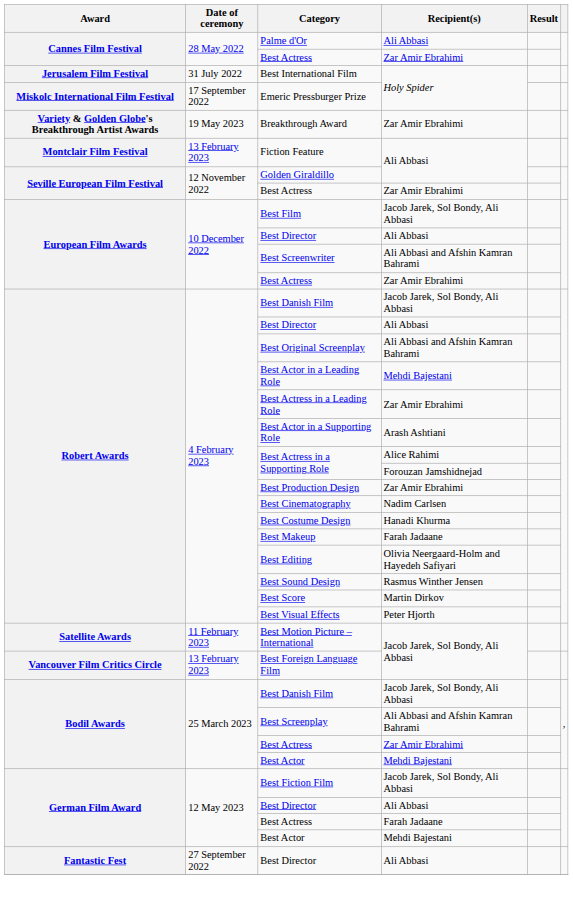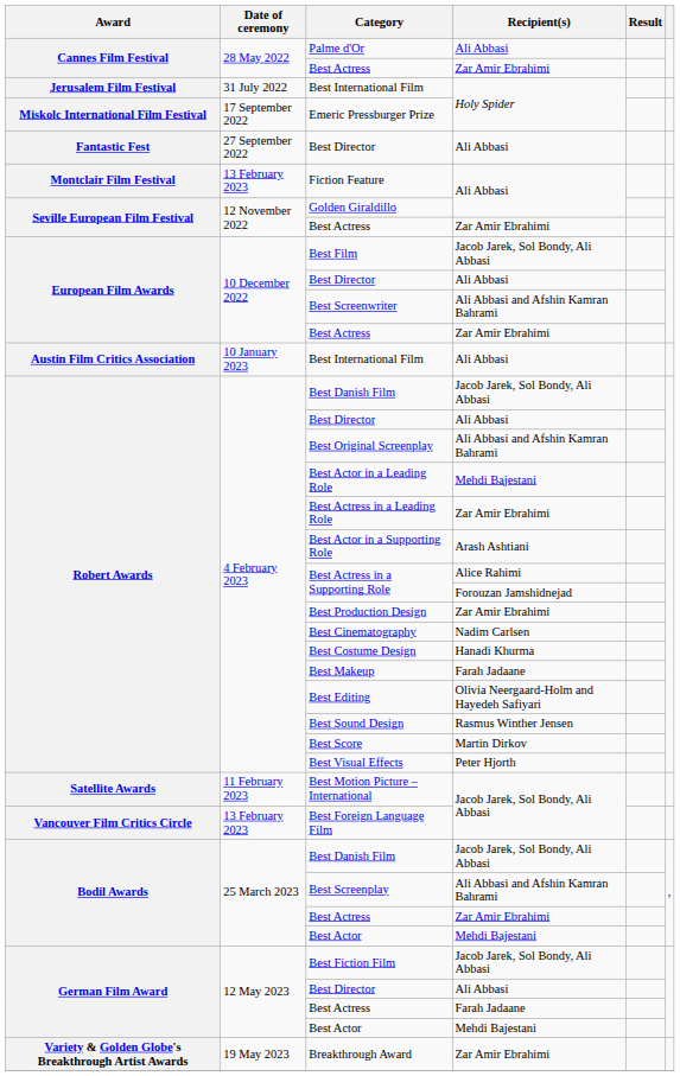 <table class="wikitable sortable plainrowheaders">
 <tr>
 <th scope="col">Award</th>
 <th scope="col">Date of ceremony</th>
 <th scope="col">Category</th>
 <th scope="col">Recipient(s)</th>
 <th scope="col">Result</th>
 <th scope="col" class="unsortable"></th>
 </tr>
 <tr>
 <th rowspan="2" scope="row"><a href='#'>Cannes Film Festival</a></th>
 <td rowspan="2"><a href='#'>28 May 2022</a></td>
 <td><a href='#'>Palme d'Or</a></td>
 <td><a href='#'>Ali Abbasi</a></td>
 <td></td>
 <td style="text-align: center;" rowspan="2"></td>
 </tr>
 <tr>
 <td><a href='#'>Best Actress</a></td>
 <td><a href='#'>Zar Amir Ebrahimi</a></td>
 <td></td>
 </tr>
 <tr>
 <th scope="row"><a href='#'>Jerusalem Film Festival</a></th>
 <td>31 July 2022</td>
 <td>Best International Film</td>
 <td rowspan="2"><em>Holy Spider</em></td>
 <td></td>
 <td style="text-align: center;"></td>
 </tr>
 <tr>
 <th scope="row"><a href='#'>Miskolc International Film Festival</a></th>
 <td>17 September 2022</td>
 <td>Emeric Pressburger Prize</td>
 <td></td>
 <td style="text-align: center;"></td>
 </tr>
 <tr>
-<th scope="row"><a href='#'>Variety</a> & <a href='#'>Golden Globe</a>'s Breakthrough Artist Awards</th>
-<td>19 May 2023</td>
-<td>Breakthrough Award</td>
-<td>Zar Amir Ebrahimi</td>
+<th scope="row"><a href='#'>Fantastic Fest</a></th>
+<td>27 September 2022</td>
+<td>Best Director</td>
+<td>Ali Abbasi</td>
 <td></td>
-<td></td>
+<td style="text-align: center;"></td>
 </tr>
 <tr>
 <th scope="row"><a href='#'>Montclair Film Festival</a></th>
 <td><a href='#'>13 February 2023</a></td>
 <td>Fiction Feature</td>
 <td rowspan="2">Ali Abbasi</td>
 <td></td>
 <td style="text-align: center;"></td>
 </tr>
 <tr>
 <th rowspan="2" scope="row"><a href='#'>Seville European Film Festival</a></th>
 <td rowspan="2">12 November 2022</td>
 <td><a href='#'>Golden Giraldillo</a></td>
 <td></td>
 <td rowspan="2" style="text-align: center;"></td>
 </tr>
 <tr>
 <td>Best Actress</td>
 <td>Zar Amir Ebrahimi</td>
 <td></td>
 </tr>
 <tr>
 <th rowspan="4" scope="row"><a href='#'>European Film Awards</a></th>
 <td rowspan="4"><a href='#'>10 December 2022</a></td>
 <td><a href='#'>Best Film</a></td>
 <td>Jacob Jarek, Sol Bondy, Ali Abbasi</td>
 <td></td>
 <td rowspan="4" style="text-align: center;"></td>
 </tr>
 <tr>
 <td><a href='#'>Best Director</a></td>
 <td>Ali Abbasi</td>
 <td></td>
 </tr>
 <tr>
 <td><a href='#'>Best Screenwriter</a></td>
 <td>Ali Abbasi and Afshin Kamran Bahrami</td>
 <td></td>
 </tr>
 <tr>
 <td><a href='#'>Best Actress</a></td>
 <td>Zar Amir Ebrahimi</td>
 <td></td>
+</tr>
+<tr>
+<th scope="row"><a href='#'>Austin Film Critics Association</a></th>
+<td><a href='#'>10 January 2023</a></td>
+<td>Best International Film</td>
+<td>Ali Abbasi</td>
+<td></td>
+<td style="text-align:center"></td>
 </tr>
 <tr>
 <th scope="row" rowspan="16"><a href='#'>Robert Awards</a></th>
 <td rowspan="16"><a href='#'>4 February 2023</a></td>
 <td><a href='#'>Best Danish Film</a></td>
 <td>Jacob Jarek, Sol Bondy, Ali Abbasi</td>
 <td></td>
 <td style="text-align:center;" rowspan="16"></td>
 </tr>
 <tr>
 <td><a href='#'>Best Director</a></td>
 <td>Ali Abbasi</td>
 <td></td>
 </tr>
 <tr>
 <td><a href='#'>Best Original Screenplay</a></td>
 <td>Ali Abbasi and Afshin Kamran Bahrami</td>
 <td></td>
 </tr>
 <tr>
 <td><a href='#'>Best Actor in a Leading Role</a></td>
 <td><a href='#'>Mehdi Bajestani</a></td>
 <td></td>
 </tr>
 <tr>
 <td><a href='#'>Best Actress in a Leading Role</a></td>
 <td>Zar Amir Ebrahimi</td>
 <td></td>
 </tr>
 <tr>
 <td><a href='#'>Best Actor in a Supporting Role</a></td>
 <td>Arash Ashtiani</td>
 <td></td>
 </tr>
 <tr>
 <td rowspan="2"><a href='#'>Best Actress in a Supporting Role</a></td>
 <td>Alice Rahimi</td>
 <td></td>
 </tr>
 <tr>
 <td>Forouzan Jamshidnejad</td>
 <td></td>
 </tr>
 <tr>
 <td><a href='#'>Best Production Design</a></td>
 <td>Zar Amir Ebrahimi</td>
 <td></td>
 </tr>
 <tr>
 <td><a href='#'>Best Cinematography</a></td>
 <td>Nadim Carlsen</td>
 <td></td>
 </tr>
 <tr>
 <td><a href='#'>Best Costume Design</a></td>
 <td>Hanadi Khurma</td>
 <td></td>
 </tr>
 <tr>
 <td><a href='#'>Best Makeup</a></td>
 <td>Farah Jadaane</td>
 <td></td>
 </tr>
 <tr>
 <td><a href='#'>Best Editing</a></td>
 <td>Olivia Neergaard-Holm and Hayedeh Safiyari</td>
 <td></td>
 </tr>
 <tr>
 <td><a href='#'>Best Sound Design</a></td>
 <td>Rasmus Winther Jensen</td>
 <td></td>
 </tr>
 <tr>
 <td><a href='#'>Best Score</a></td>
 <td>Martin Dirkov</td>
 <td></td>
 </tr>
 <tr>
 <td><a href='#'>Best Visual Effects</a></td>
 <td>Peter Hjorth</td>
 <td></td>
 </tr>
 <tr>
 <th scope="row"><a href='#'>Satellite Awards</a></th>
 <td><a href='#'>11 February 2023</a></td>
 <td><a href='#'>Best Motion Picture – International</a></td>
 <td rowspan="2">Jacob Jarek, Sol Bondy, Ali Abbasi</td>
 <td></td>
 <td></td>
 </tr>
 <tr>
 <th scope="row"><a href='#'>Vancouver Film Critics Circle</a></th>
 <td><a href='#'>13 February 2023</a></td>
 <td><a href='#'>Best Foreign Language Film</a></td>
 <td></td>
 <td align="center"></td>
 </tr>
 <tr>
 <th rowspan="4" scope="row"><a href='#'>Bodil Awards</a></th>
 <td rowspan="4">25 March 2023</td>
 <td><a href='#'>Best Danish Film</a></td>
 <td>Jacob Jarek, Sol Bondy, Ali Abbasi</td>
 <td></td>
 <td rowspan="4">,</td>
 </tr>
 <tr>
 <td><a href='#'>Best Screenplay</a></td>
 <td>Ali Abbasi and Afshin Kamran Bahrami</td>
 <td></td>
 </tr>
 <tr>
 <td><a href='#'>Best Actress</a></td>
 <td><a href='#'>Zar Amir Ebrahimi</a></td>
 <td></td>
 </tr>
 <tr>
 <td><a href='#'>Best Actor</a></td>
 <td><a href='#'>Mehdi Bajestani</a></td>
 <td></td>
 </tr>
 <tr>
 <th scope="row" rowspan="4"><a href='#'>German Film Award</a></th>
 <td rowspan="4">12 May 2023</td>
 <td><a href='#'>Best Fiction Film</a></td>
 <td>Jacob Jarek, Sol Bondy, Ali Abbasi</td>
 <td></td>
 <td rowspan="4"></td>
 </tr>
 <tr>
 <td><a href='#'>Best Director</a></td>
 <td>Ali Abbasi</td>
 <td></td>
 </tr>
 <tr>
 <td>Best Actress</td>
 <td>Farah Jadaane</td>
 <td></td>
 </tr>
 <tr>
 <td>Best Actor</td>
 <td>Mehdi Bajestani</td>
 <td></td>
 </tr>
 <tr>
-<th scope="row"><a href='#'>Fantastic Fest</a></th>
-<td>27 September 2022</td>
-<td>Best Director</td>
-<td>Ali Abbasi</td>
+<th scope="row"><a href='#'>Variety</a> & <a href='#'>Golden Globe</a>'s Breakthrough Artist Awards</th>
+<td>19 May 2023</td>
+<td>Breakthrough Award</td>
+<td>Zar Amir Ebrahimi</td>
 <td></td>
-<td style="text-align: center;"></td>
+<td></td>
 </tr>
 <tr>
 </tr>
 </table>
